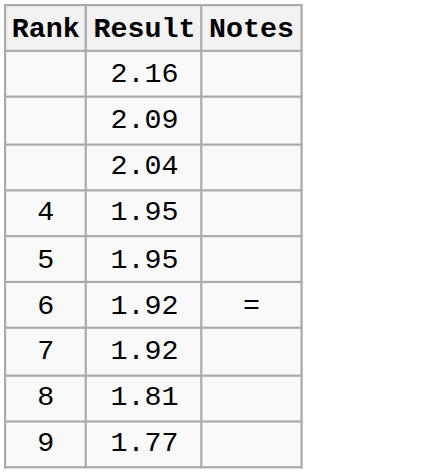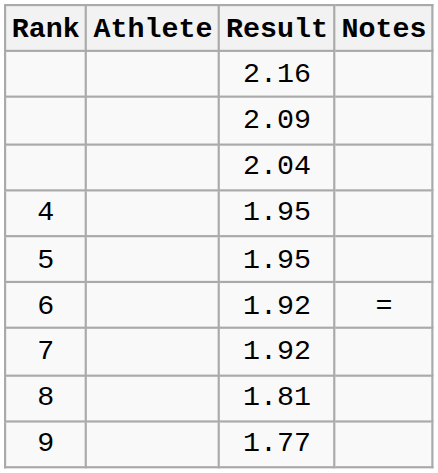 <table class="wikitable">
 <tr>
 <th>Rank</th>
+<th>Athlete</th>
 <th>Result</th>
 <th>Notes</th>
 </tr>
 <tr align=center>
 <td></td>
+<td align=left></td>
 <td>2.16</td>
 <td></td>
 </tr>
 <tr align=center>
 <td></td>
+<td align=left></td>
 <td>2.09</td>
 <td></td>
 </tr>
 <tr align=center>
 <td></td>
+<td align=left></td>
 <td>2.04</td>
 <td></td>
 </tr>
 <tr align=center>
 <td>4</td>
+<td align=left></td>
 <td>1.95</td>
 <td></td>
 </tr>
 <tr align=center>
 <td>5</td>
+<td align=left></td>
 <td>1.95</td>
 <td></td>
 </tr>
 <tr align=center>
 <td>6</td>
+<td align=left></td>
 <td>1.92</td>
 <td>=</td>
 </tr>
 <tr align=center>
 <td>7</td>
+<td align=left></td>
 <td>1.92</td>
 <td></td>
 </tr>
 <tr align=center>
 <td>8</td>
+<td align=left></td>
 <td>1.81</td>
 <td></td>
 </tr>
 <tr align=center>
 <td>9</td>
+<td align=left></td>
 <td>1.77</td>
 <td></td>
 </tr>
 </table>
